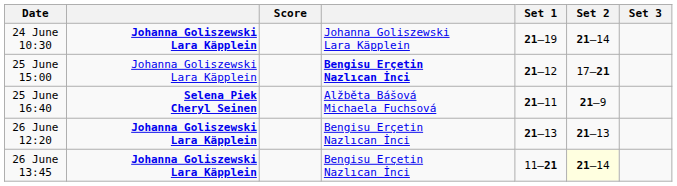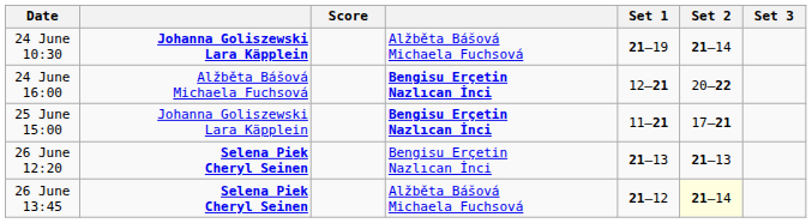 <table class="wikitable" style="text-align: center; font-size:90% ">
 <tr>
 <th width="60">Date</th>
 <th align="right" width="200"></th>
 <th width="60">Score</th>
 <th align="left" width="200"></th>
 <th width="50">Set 1</th>
 <th width="50">Set 2</th>
 <th width="50">Set 3</th>
 </tr>
 <tr>
 <td>24 June<br>10:30</td>
 <td align="right"><strong><a href='#'>Johanna Goliszewski</a> <br><a href='#'>Lara Käpplein</a> </strong></td>
 <td align="center"></td>
-<td align="left"> <a href='#'>Johanna Goliszewski</a><br> <a href='#'>Lara Käpplein</a></td>
+<td align="left"> <a href='#'>Alžběta Bášová</a><br> <a href='#'>Michaela Fuchsová</a></td>
 <td><strong>21</strong>–19</td>
 <td><strong>21</strong>–14</td>
+<td></td>
+</tr>
+<tr>
+<td>24 June<br>16:00</td>
+<td align="right"><a href='#'>Alžběta Bášová</a> <br><a href='#'>Michaela Fuchsová</a> </td>
+<td align="center"></td>
+<td align="left"><strong> <a href='#'>Bengisu Erçetin</a><br> <a href='#'>Nazlıcan İnci</a></strong></td>
+<td>12–<strong>21</strong></td>
+<td>20–<strong>22</strong></td>
 <td></td>
 </tr>
 <tr>
 <td>25 June<br>15:00</td>
 <td align="right"><a href='#'>Johanna Goliszewski</a> <br><a href='#'>Lara Käpplein</a> </td>
 <td align="center"></td>
 <td align="left"><strong> <a href='#'>Bengisu Erçetin</a><br> <a href='#'>Nazlıcan İnci</a></strong></td>
-<td><strong>21</strong>–12</td>
+<td>11–<strong>21</strong></td>
 <td>17–<strong>21</strong></td>
 <td></td>
 </tr>
 <tr>
-<td>25 June<br>16:40</td>
+<td>26 June<br>12:20</td>
 <td align="right"><strong><a href='#'>Selena Piek</a> <br><a href='#'>Cheryl Seinen</a> </strong></td>
-<td align="center"></td>
-<td align="left"> <a href='#'>Alžběta Bášová</a><br> <a href='#'>Michaela Fuchsová</a></td>
-<td><strong>21</strong>–11</td>
-<td><strong>21</strong>–9</td>
-<td></td>
-</tr>
-<tr>
-<td>26 June<br>12:20</td>
-<td align="right"><strong><a href='#'>Johanna Goliszewski</a> <br><a href='#'>Lara Käpplein</a> </strong></td>
 <td align="center"></td>
 <td align="left"> <a href='#'>Bengisu Erçetin</a><br> <a href='#'>Nazlıcan İnci</a></td>
 <td><strong>21</strong>–13</td>
 <td><strong>21</strong>–13</td>
 <td></td>
 </tr>
 <tr>
 <td>26 June<br>13:45</td>
-<td align="right"><strong><a href='#'>Johanna Goliszewski</a> <br><a href='#'>Lara Käpplein</a> </strong></td>
+<td align="right"><strong><a href='#'>Selena Piek</a> <br><a href='#'>Cheryl Seinen</a> </strong></td>
 <td align="center"></td>
-<td align="left"> <a href='#'>Bengisu Erçetin</a><br> <a href='#'>Nazlıcan İnci</a></td>
-<td>11–<strong>21</strong></td>
+<td align="left"> <a href='#'>Alžběta Bášová</a><br> <a href='#'>Michaela Fuchsová</a></td>
+<td><strong>21</strong>–12</td>
 <td style="background: lightyellow;"><strong>21</strong>–14</td>
 <td></td>
 </tr>
 </table>
